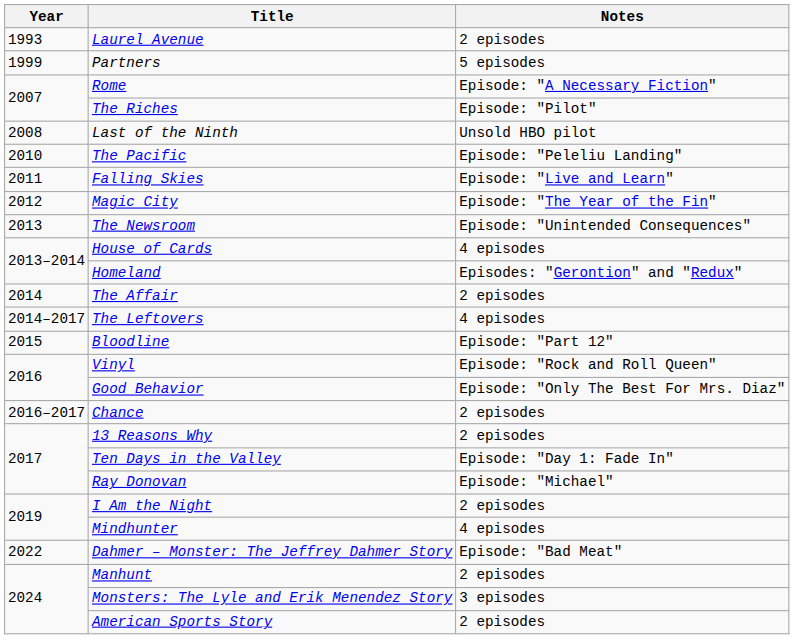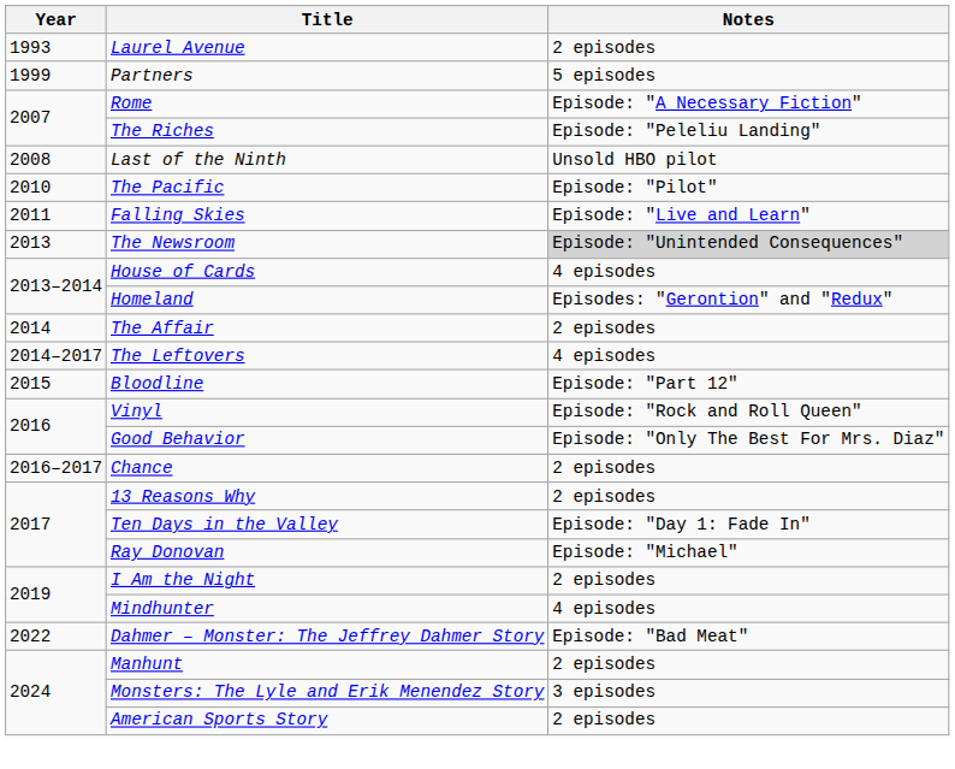 <table class="wikitable">
 <tr>
 <th>Year</th>
 <th>Title</th>
 <th>Notes</th>
 </tr>
 <tr>
 <td>1993</td>
 <td><em><a href='#'>Laurel Avenue</a></em></td>
 <td>2 episodes</td>
 </tr>
 <tr>
 <td>1999</td>
 <td><em>Partners</em></td>
 <td>5 episodes</td>
 </tr>
 <tr>
 <td rowspan="2">2007</td>
 <td><em><a href='#'>Rome</a></em></td>
 <td>Episode: "<a href='#'>A Necessary Fiction</a>"</td>
 </tr>
 <tr>
 <td><em><a href='#'>The Riches</a></em></td>
-<td>Episode: "Pilot"</td>
+<td>Episode: "Peleliu Landing"</td>
 </tr>
 <tr>
 <td>2008</td>
 <td><em>Last of the Ninth</em></td>
 <td>Unsold HBO pilot</td>
 </tr>
 <tr>
 <td>2010</td>
 <td><em><a href='#'>The Pacific</a></em></td>
-<td>Episode: "Peleliu Landing"</td>
+<td>Episode: "Pilot"</td>
 </tr>
 <tr>
 <td>2011</td>
 <td><em><a href='#'>Falling Skies</a></em></td>
 <td>Episode: "<a href='#'>Live and Learn</a>"</td>
 </tr>
 <tr>
-<td>2012</td>
-<td><em><a href='#'>Magic City</a></em></td>
-<td>Episode: "<a href='#'>The Year of the Fin</a>"</td>
-</tr>
-<tr>
 <td>2013</td>
 <td><em><a href='#'>The Newsroom</a></em></td>
-<td>Episode: "Unintended Consequences"</td>
+<td style="background: lightgrey;">Episode: "Unintended Consequences"</td>
 </tr>
 <tr>
 <td rowspan="2">2013–2014</td>
 <td><em><a href='#'>House of Cards</a></em></td>
 <td>4 episodes</td>
 </tr>
 <tr>
 <td><em><a href='#'>Homeland</a></em></td>
 <td>Episodes: "<a href='#'>Gerontion</a>" and "<a href='#'>Redux</a>"</td>
 </tr>
 <tr>
 <td>2014</td>
 <td><em><a href='#'>The Affair</a></em></td>
 <td>2 episodes</td>
 </tr>
 <tr>
 <td>2014–2017</td>
 <td><em><a href='#'>The Leftovers</a></em></td>
 <td>4 episodes</td>
 </tr>
 <tr>
 <td>2015</td>
 <td><em><a href='#'>Bloodline</a></em></td>
 <td>Episode: "Part 12"</td>
 </tr>
 <tr>
 <td rowspan="2">2016</td>
 <td><em><a href='#'>Vinyl</a></em></td>
 <td>Episode: "Rock and Roll Queen"</td>
 </tr>
 <tr>
 <td><em><a href='#'>Good Behavior</a></em></td>
 <td>Episode: "Only The Best For Mrs. Diaz"</td>
 </tr>
 <tr>
 <td>2016–2017</td>
 <td><em><a href='#'>Chance</a></em></td>
 <td>2 episodes</td>
 </tr>
 <tr>
 <td rowspan="3">2017</td>
 <td><em><a href='#'>13 Reasons Why</a></em></td>
 <td>2 episodes</td>
 </tr>
 <tr>
 <td><em><a href='#'>Ten Days in the Valley</a></em></td>
 <td>Episode: "Day 1: Fade In"</td>
 </tr>
 <tr>
 <td><em><a href='#'>Ray Donovan</a></em></td>
 <td>Episode: "Michael"</td>
 </tr>
 <tr>
 <td rowspan="2">2019</td>
 <td><em><a href='#'>I Am the Night</a></em></td>
 <td>2 episodes</td>
 </tr>
 <tr>
 <td><em><a href='#'>Mindhunter</a></em></td>
 <td>4 episodes</td>
 </tr>
 <tr>
 <td>2022</td>
 <td><em><a href='#'>Dahmer – Monster: The Jeffrey Dahmer Story</a></em></td>
 <td>Episode: "Bad Meat"</td>
 </tr>
 <tr>
 <td rowspan="3">2024</td>
 <td><em><a href='#'>Manhunt</a></em></td>
 <td>2 episodes</td>
 </tr>
 <tr>
 <td><a href='#'><em>Monsters: The Lyle and Erik Menendez Story</em></a></td>
 <td>3 episodes</td>
 </tr>
 <tr>
 <td><em><a href='#'>American Sports Story</a></em></td>
 <td>2 episodes</td>
 </tr>
 </table>
